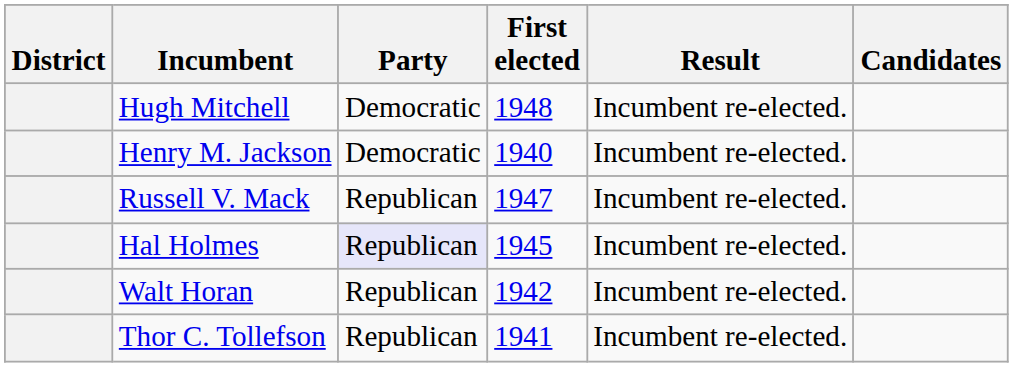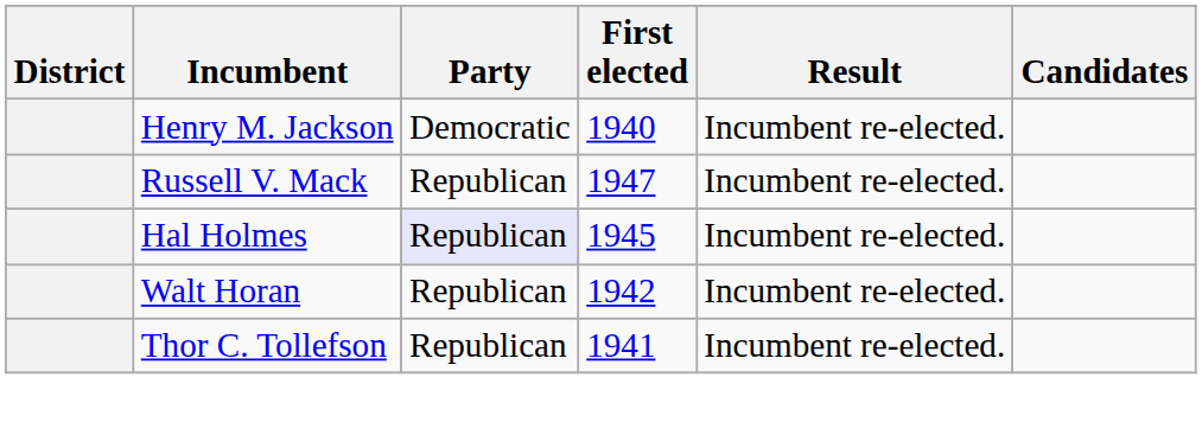 <table class=wikitable>
 <tr valign=bottom>
 <th>District</th>
 <th>Incumbent</th>
 <th>Party</th>
 <th>First<br>elected</th>
 <th>Result</th>
 <th>Candidates</th>
-</tr>
-<tr>
-<th></th>
-<td><a href='#'>Hugh Mitchell</a></td>
-<td>Democratic</td>
-<td><a href='#'>1948</a></td>
-<td>Incumbent re-elected.</td>
-<td nowrap></td>
 </tr>
 <tr>
 <th></th>
 <td><a href='#'>Henry M. Jackson</a></td>
 <td>Democratic</td>
 <td><a href='#'>1940</a></td>
 <td>Incumbent re-elected.</td>
 <td nowrap></td>
 </tr>
 <tr>
 <th></th>
 <td><a href='#'>Russell V. Mack</a></td>
 <td>Republican</td>
 <td><a href='#'>1947</a></td>
 <td>Incumbent re-elected.</td>
 <td nowrap></td>
 </tr>
 <tr>
 <th></th>
 <td><a href='#'>Hal Holmes</a></td>
 <td style="background: lavender;">Republican</td>
 <td><a href='#'>1945</a></td>
 <td>Incumbent re-elected.</td>
 <td nowrap></td>
 </tr>
 <tr>
 <th></th>
 <td><a href='#'>Walt Horan</a></td>
 <td>Republican</td>
 <td><a href='#'>1942</a></td>
 <td>Incumbent re-elected.</td>
 <td nowrap></td>
 </tr>
 <tr>
 <th></th>
 <td><a href='#'>Thor C. Tollefson</a></td>
 <td>Republican</td>
 <td><a href='#'>1941</a></td>
 <td>Incumbent re-elected.</td>
 <td nowrap></td>
 </tr>
 </table>
